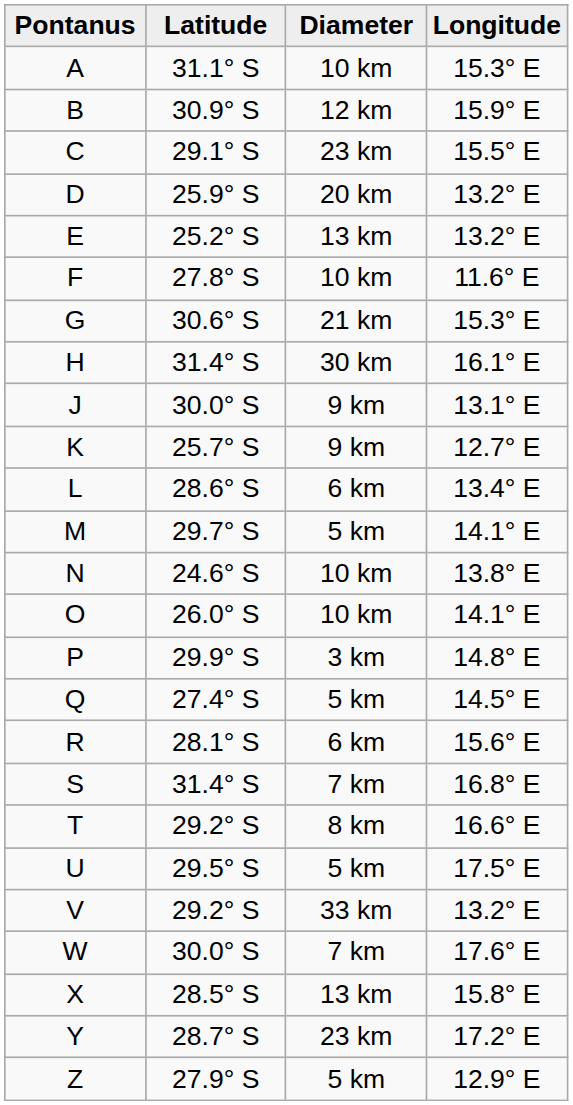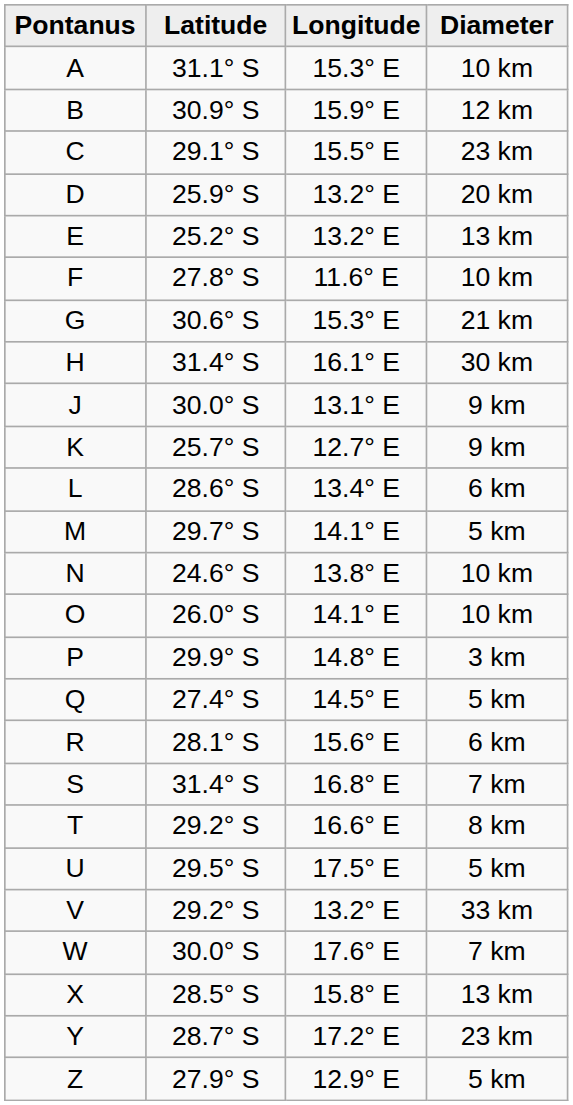 <table class="wikitable">
 <tr>
 <th width="25%" style="background:#eeeeee;">Pontanus</th>
 <th width="25%" style="background:#eeeeee;">Latitude</th>
+<th width="25%" style="background:#eeeeee;">Longitude</th>
 <th width="25%" style="background:#eeeeee;">Diameter</th>
-<th width="25%" style="background:#eeeeee;">Longitude</th>
 </tr>
 <tr>
 <td align="center">A</td>
 <td align="center">31.1° S</td>
+<td align="center">15.3° E</td>
 <td align="center">10 km</td>
-<td align="center">15.3° E</td>
 </tr>
 <tr>
 <td align="center">B</td>
 <td align="center">30.9° S</td>
+<td align="center">15.9° E</td>
 <td align="center">12 km</td>
-<td align="center">15.9° E</td>
 </tr>
 <tr>
 <td align="center">C</td>
 <td align="center">29.1° S</td>
+<td align="center">15.5° E</td>
 <td align="center">23 km</td>
-<td align="center">15.5° E</td>
 </tr>
 <tr>
 <td align="center">D</td>
 <td align="center">25.9° S</td>
+<td align="center">13.2° E</td>
 <td align="center">20 km</td>
-<td align="center">13.2° E</td>
 </tr>
 <tr>
 <td align="center">E</td>
 <td align="center">25.2° S</td>
+<td align="center">13.2° E</td>
 <td align="center">13 km</td>
-<td align="center">13.2° E</td>
 </tr>
 <tr>
 <td align="center">F</td>
 <td align="center">27.8° S</td>
+<td align="center">11.6° E</td>
 <td align="center">10 km</td>
-<td align="center">11.6° E</td>
 </tr>
 <tr>
 <td align="center">G</td>
 <td align="center">30.6° S</td>
+<td align="center">15.3° E</td>
 <td align="center">21 km</td>
-<td align="center">15.3° E</td>
 </tr>
 <tr>
 <td align="center">H</td>
 <td align="center">31.4° S</td>
+<td align="center">16.1° E</td>
 <td align="center">30 km</td>
-<td align="center">16.1° E</td>
 </tr>
 <tr>
 <td align="center">J</td>
 <td align="center">30.0° S</td>
+<td align="center">13.1° E</td>
 <td align="center">9 km</td>
-<td align="center">13.1° E</td>
 </tr>
 <tr>
 <td align="center">K</td>
 <td align="center">25.7° S</td>
+<td align="center">12.7° E</td>
 <td align="center">9 km</td>
-<td align="center">12.7° E</td>
 </tr>
 <tr>
 <td align="center">L</td>
 <td align="center">28.6° S</td>
+<td align="center">13.4° E</td>
 <td align="center">6 km</td>
-<td align="center">13.4° E</td>
 </tr>
 <tr>
 <td align="center">M</td>
 <td align="center">29.7° S</td>
+<td align="center">14.1° E</td>
 <td align="center">5 km</td>
-<td align="center">14.1° E</td>
 </tr>
 <tr>
 <td align="center">N</td>
 <td align="center">24.6° S</td>
+<td align="center">13.8° E</td>
 <td align="center">10 km</td>
-<td align="center">13.8° E</td>
 </tr>
 <tr>
 <td align="center">O</td>
 <td align="center">26.0° S</td>
+<td align="center">14.1° E</td>
 <td align="center">10 km</td>
-<td align="center">14.1° E</td>
 </tr>
 <tr>
 <td align="center">P</td>
 <td align="center">29.9° S</td>
+<td align="center">14.8° E</td>
 <td align="center">3 km</td>
-<td align="center">14.8° E</td>
 </tr>
 <tr>
 <td align="center">Q</td>
 <td align="center">27.4° S</td>
+<td align="center">14.5° E</td>
 <td align="center">5 km</td>
-<td align="center">14.5° E</td>
 </tr>
 <tr>
 <td align="center">R</td>
 <td align="center">28.1° S</td>
+<td align="center">15.6° E</td>
 <td align="center">6 km</td>
-<td align="center">15.6° E</td>
 </tr>
 <tr>
 <td align="center">S</td>
 <td align="center">31.4° S</td>
+<td align="center">16.8° E</td>
 <td align="center">7 km</td>
-<td align="center">16.8° E</td>
 </tr>
 <tr>
 <td align="center">T</td>
 <td align="center">29.2° S</td>
+<td align="center">16.6° E</td>
 <td align="center">8 km</td>
-<td align="center">16.6° E</td>
 </tr>
 <tr>
 <td align="center">U</td>
 <td align="center">29.5° S</td>
+<td align="center">17.5° E</td>
 <td align="center">5 km</td>
-<td align="center">17.5° E</td>
 </tr>
 <tr>
 <td align="center">V</td>
 <td align="center">29.2° S</td>
+<td align="center">13.2° E</td>
 <td align="center">33 km</td>
-<td align="center">13.2° E</td>
 </tr>
 <tr>
 <td align="center">W</td>
 <td align="center">30.0° S</td>
+<td align="center">17.6° E</td>
 <td align="center">7 km</td>
-<td align="center">17.6° E</td>
 </tr>
 <tr>
 <td align="center">X</td>
 <td align="center">28.5° S</td>
+<td align="center">15.8° E</td>
 <td align="center">13 km</td>
-<td align="center">15.8° E</td>
 </tr>
 <tr>
 <td align="center">Y</td>
 <td align="center">28.7° S</td>
+<td align="center">17.2° E</td>
 <td align="center">23 km</td>
-<td align="center">17.2° E</td>
 </tr>
 <tr>
 <td align="center">Z</td>
 <td align="center">27.9° S</td>
+<td align="center">12.9° E</td>
 <td align="center">5 km</td>
-<td align="center">12.9° E</td>
 </tr>
 </table>
